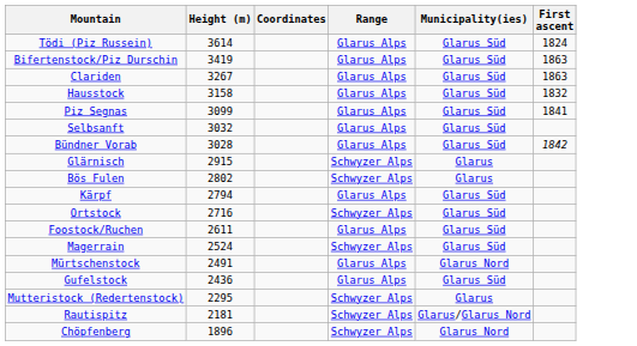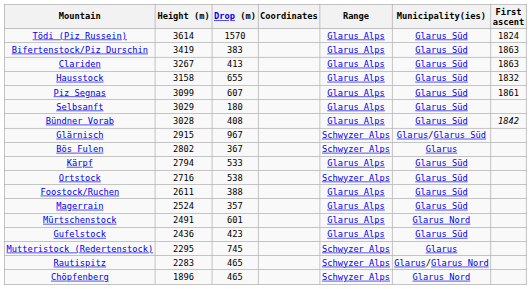 <table class="wikitable sortable" style="text-align: center; background-color:#F9F9F9; font-size: 100%;">
 <tr bgcolor="#dddddd">
 <th>Mountain</th>
 <th>Height (m) </th>
+<th><a href='#'>Drop</a> (m)</th>
 <th>Coordinates</th>
 <th>Range</th>
 <th>Municipality(ies)</th>
 <th>First<br>ascent</th>
 </tr>
 <tr>
 <td><a href='#'>Tödi (Piz Russein)</a></td>
 <td>3614</td>
+<td>1570</td>
 <td></td>
 <td><a href='#'>Glarus Alps</a></td>
 <td><a href='#'>Glarus Süd</a></td>
 <td>1824</td>
 </tr>
 <tr>
 <td><a href='#'>Bifertenstock/Piz Durschin</a></td>
 <td>3419</td>
+<td>383</td>
 <td></td>
 <td><a href='#'>Glarus Alps</a></td>
 <td><a href='#'>Glarus Süd</a></td>
 <td>1863</td>
 </tr>
 <tr>
 <td><a href='#'>Clariden</a></td>
 <td>3267</td>
+<td>413</td>
 <td></td>
 <td><a href='#'>Glarus Alps</a></td>
 <td><a href='#'>Glarus Süd</a></td>
 <td>1863</td>
 </tr>
 <tr>
 <td><a href='#'>Hausstock</a></td>
 <td>3158</td>
+<td>655</td>
 <td></td>
 <td><a href='#'>Glarus Alps</a></td>
 <td><a href='#'>Glarus Süd</a></td>
 <td>1832</td>
 </tr>
 <tr>
 <td><a href='#'>Piz Segnas</a></td>
 <td>3099</td>
+<td>607</td>
 <td></td>
 <td><a href='#'>Glarus Alps</a></td>
 <td><a href='#'>Glarus Süd</a></td>
-<td>1841</td>
+<td>1861</td>
 </tr>
 <tr>
 <td><a href='#'>Selbsanft</a></td>
-<td>3032</td>
+<td>3029</td>
+<td>180</td>
 <td></td>
 <td><a href='#'>Glarus Alps</a></td>
 <td><a href='#'>Glarus Süd</a></td>
 <td></td>
 </tr>
 <tr>
 <td><a href='#'>Bündner Vorab</a></td>
 <td>3028</td>
+<td>408</td>
 <td></td>
 <td><a href='#'>Glarus Alps</a></td>
 <td><a href='#'>Glarus Süd</a></td>
 <td><em>1842</em></td>
 </tr>
 <tr>
 <td><a href='#'>Glärnisch</a></td>
 <td>2915</td>
+<td>967</td>
 <td></td>
 <td><a href='#'>Schwyzer Alps</a></td>
-<td><a href='#'>Glarus</a></td>
+<td><a href='#'>Glarus</a>/<a href='#'>Glarus Süd</a></td>
 <td></td>
 </tr>
 <tr>
 <td><a href='#'>Bös Fulen</a></td>
 <td>2802</td>
+<td>367</td>
 <td></td>
 <td><a href='#'>Schwyzer Alps</a></td>
 <td><a href='#'>Glarus</a></td>
 <td></td>
 </tr>
 <tr>
 <td><a href='#'>Kärpf</a></td>
 <td>2794</td>
+<td>533</td>
 <td></td>
 <td><a href='#'>Glarus Alps</a></td>
 <td><a href='#'>Glarus Süd</a></td>
 <td></td>
 </tr>
 <tr>
 <td><a href='#'>Ortstock</a></td>
 <td>2716</td>
+<td>538</td>
 <td></td>
 <td><a href='#'>Schwyzer Alps</a></td>
 <td><a href='#'>Glarus Süd</a></td>
 <td></td>
 </tr>
 <tr>
 <td><a href='#'>Foostock/Ruchen</a></td>
 <td>2611</td>
+<td>388</td>
 <td></td>
 <td><a href='#'>Glarus Alps</a></td>
 <td><a href='#'>Glarus Süd</a></td>
 <td></td>
 </tr>
 <tr>
 <td><a href='#'>Magerrain</a></td>
 <td>2524</td>
+<td>357</td>
 <td></td>
-<td><a href='#'>Schwyzer Alps</a></td>
+<td><a href='#'>Glarus Alps</a></td>
 <td><a href='#'>Glarus Süd</a></td>
 <td></td>
 </tr>
 <tr>
 <td><a href='#'>Mürtschenstock</a></td>
 <td>2491</td>
+<td>601</td>
 <td></td>
 <td><a href='#'>Glarus Alps</a></td>
 <td><a href='#'>Glarus Nord</a></td>
 <td></td>
 </tr>
 <tr>
 <td><a href='#'>Gufelstock</a></td>
 <td>2436</td>
+<td>423</td>
 <td></td>
 <td><a href='#'>Glarus Alps</a></td>
 <td><a href='#'>Glarus Süd</a></td>
 <td></td>
 </tr>
 <tr>
 <td><a href='#'>Mutteristock (Redertenstock)</a></td>
 <td>2295</td>
+<td>745</td>
 <td></td>
 <td><a href='#'>Schwyzer Alps</a></td>
 <td><a href='#'>Glarus</a></td>
 <td></td>
 </tr>
 <tr>
 <td><a href='#'>Rautispitz</a></td>
-<td>2181</td>
+<td>2283</td>
+<td>465</td>
 <td></td>
 <td><a href='#'>Schwyzer Alps</a></td>
 <td><a href='#'>Glarus</a>/<a href='#'>Glarus Nord</a></td>
 <td></td>
 </tr>
 <tr>
 <td><a href='#'>Chöpfenberg</a></td>
 <td>1896</td>
+<td>465</td>
 <td></td>
 <td><a href='#'>Schwyzer Alps</a></td>
 <td><a href='#'>Glarus Nord</a></td>
 <td></td>
 </tr>
 </table>
